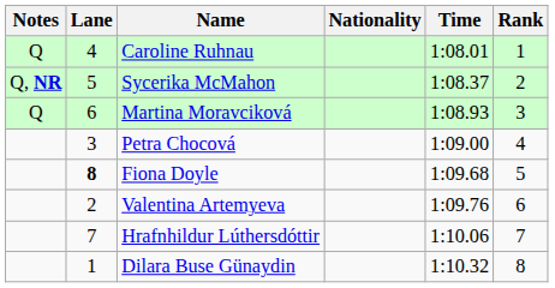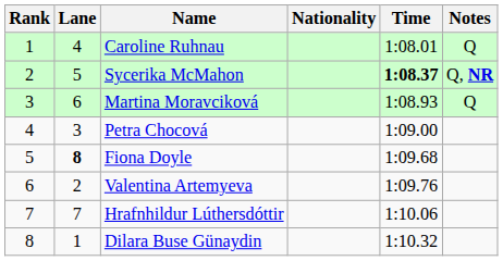 <table class="wikitable sortable" style="text-align:center">
 <tr>
-<th>Notes</th>
+<th>Rank</th>
 <th>Lane</th>
 <th>Name</th>
 <th>Nationality</th>
 <th>Time</th>
-<th>Rank</th>
+<th>Notes</th>
 </tr>
 <tr bgcolor=ccffcc>
-<td>Q</td>
+<td>1</td>
 <td>4</td>
 <td align=left><a href='#'>Caroline Ruhnau</a></td>
 <td align=left></td>
 <td>1:08.01</td>
-<td>1</td>
+<td>Q</td>
 </tr>
 <tr bgcolor=ccffcc>
-<td>Q, <strong><a href='#'>NR</a></strong></td>
+<td>2</td>
 <td>5</td>
 <td align=left><a href='#'>Sycerika McMahon</a></td>
 <td align=left></td>
-<td>1:08.37</td>
-<td>2</td>
+<td><strong>1:08.37</strong></td>
+<td>Q, <strong><a href='#'>NR</a></strong></td>
 </tr>
 <tr bgcolor=ccffcc>
-<td>Q</td>
+<td>3</td>
 <td>6</td>
 <td align=left><a href='#'>Martina Moravciková</a></td>
 <td align=left></td>
 <td>1:08.93</td>
-<td>3</td>
+<td>Q</td>
 </tr>
 <tr>
-<td></td>
+<td>4</td>
 <td>3</td>
 <td align=left><a href='#'>Petra Chocová</a></td>
 <td align=left></td>
 <td>1:09.00</td>
-<td>4</td>
+<td></td>
 </tr>
 <tr>
-<td></td>
+<td>5</td>
 <td><strong>8</strong></td>
 <td align=left><a href='#'>Fiona Doyle</a></td>
 <td align=left></td>
 <td>1:09.68</td>
-<td>5</td>
+<td></td>
 </tr>
 <tr>
-<td></td>
+<td>6</td>
 <td>2</td>
 <td align=left><a href='#'>Valentina Artemyeva</a></td>
 <td align=left></td>
 <td>1:09.76</td>
-<td>6</td>
+<td></td>
 </tr>
 <tr>
-<td></td>
+<td>7</td>
 <td>7</td>
 <td align=left><a href='#'>Hrafnhildur Lúthersdóttir</a></td>
 <td align=left></td>
 <td>1:10.06</td>
-<td>7</td>
+<td></td>
 </tr>
 <tr>
-<td></td>
+<td>8</td>
 <td>1</td>
 <td align=left><a href='#'>Dilara Buse Günaydin</a></td>
 <td align=left></td>
 <td>1:10.32</td>
-<td>8</td>
+<td></td>
 </tr>
 </table>
